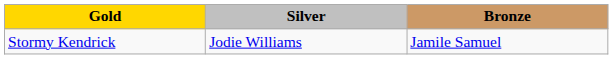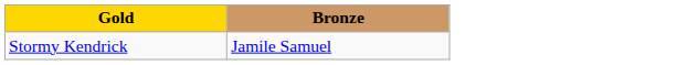 <table class="wikitable" style="text-align:left">
 <tr align="center">
 <td width=200 bgcolor=gold><strong>Gold</strong></td>
-<td width=200 bgcolor=silver><strong>Silver</strong></td>
 <td width=200 bgcolor=CC9966><strong>Bronze</strong></td>
 </tr>
 <tr>
 <td><a href='#'>Stormy Kendrick</a><br></td>
-<td><a href='#'>Jodie Williams</a><br></td>
 <td><a href='#'>Jamile Samuel</a><br></td>
 </tr>
 </table>
